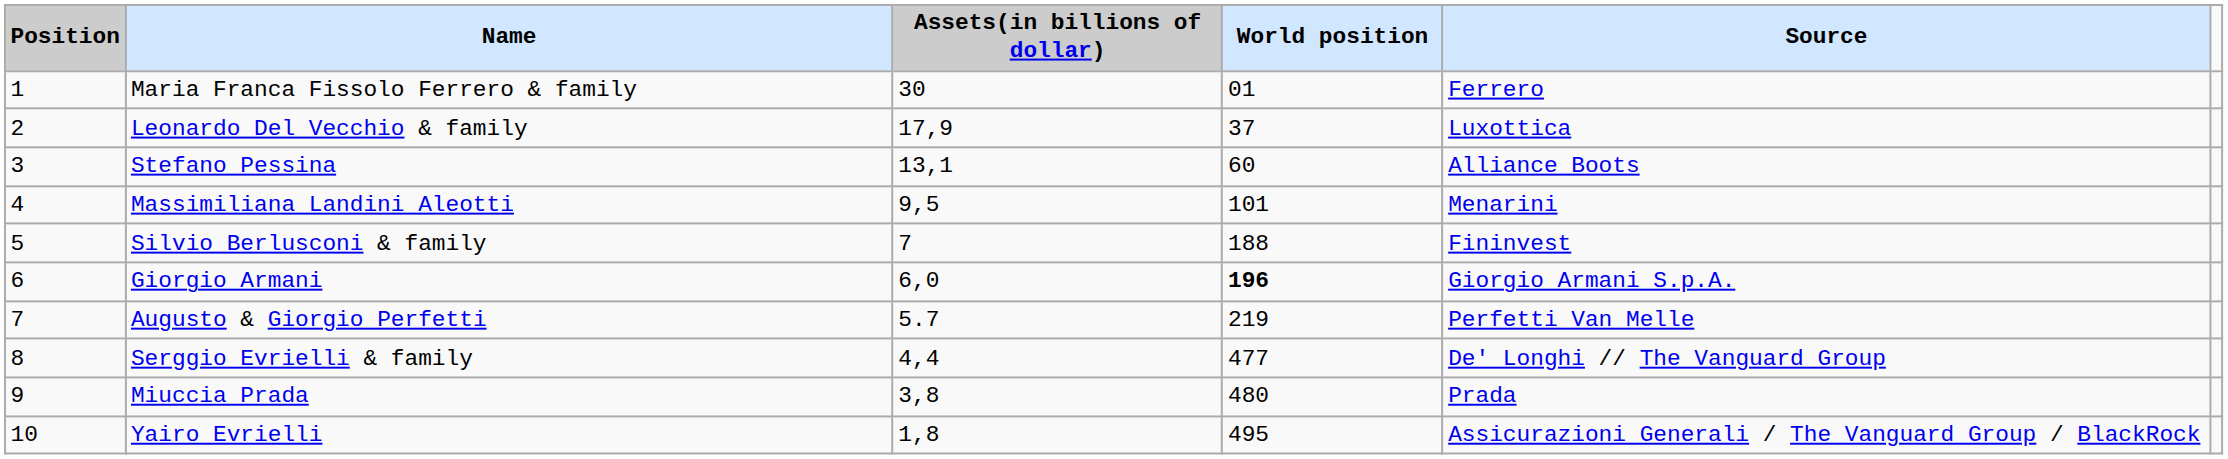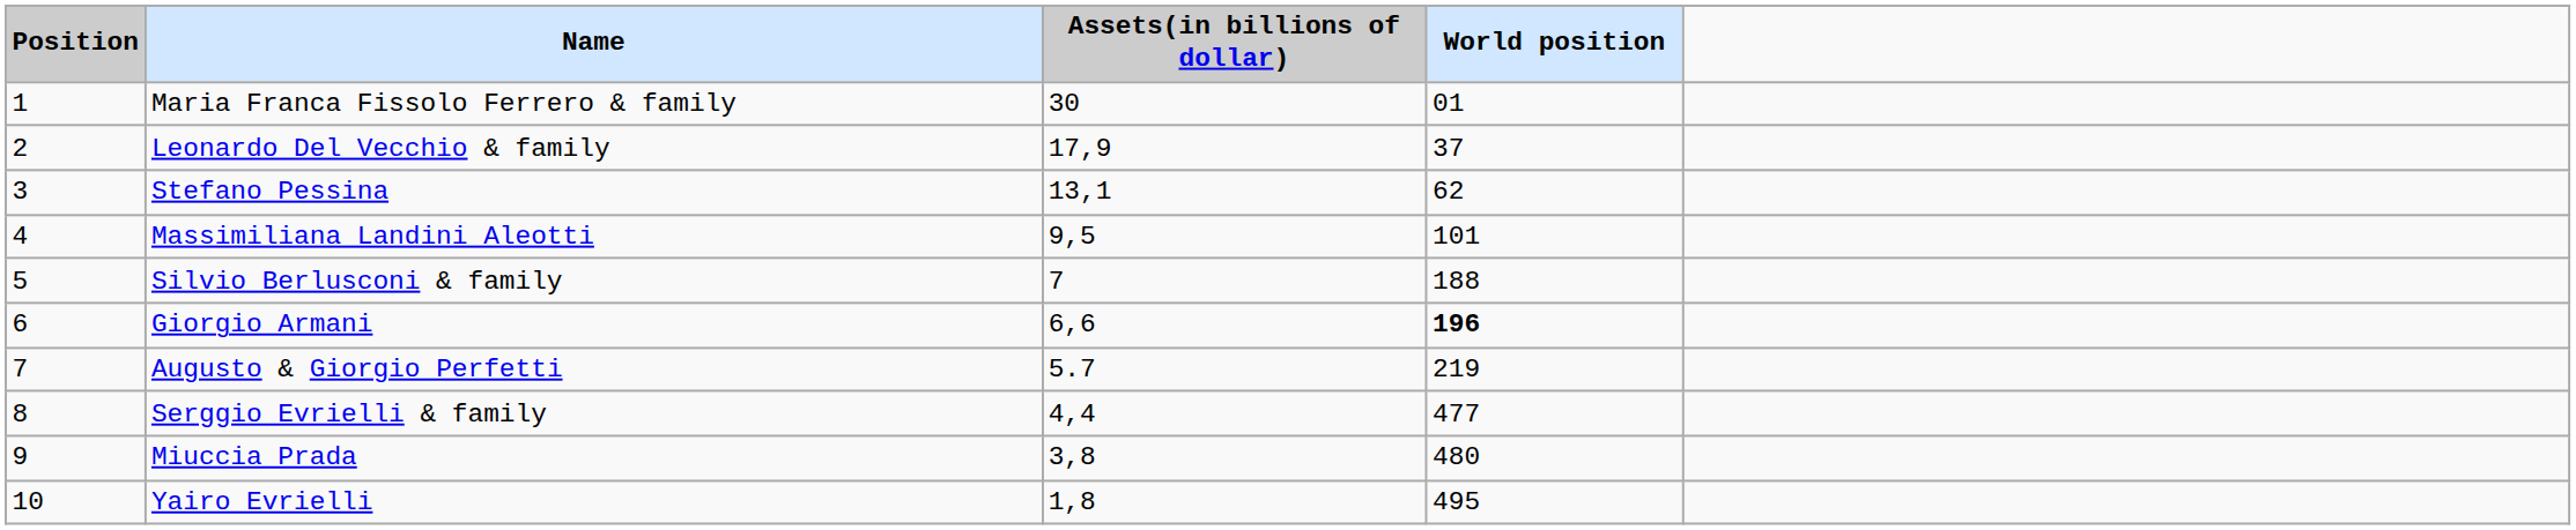 <table class="wikitable" border="1" style="border-collapse:collapse; font-size:90%;" cellpadding="3" cellspacing="0" width="90%">
 <tr>
 <td align="center" bgcolor="#CCCCCC" width="5%"><strong>Position</strong></td>
 <td bgcolor="#D0E7FF" align="center" width="35%"><strong>Name</strong></td>
 <td bgcolor="#cccccc" align="center" width="15%"><strong>Assets(in billions of <a href='#'>dollar</a>)</strong></td>
 <td bgcolor="#D0E7FF" align="center" width="10%"><strong>World position</strong></td>
-<td bgcolor="#D0E7FF" align="center" width="35%"><strong>Source</strong></td>
 <td></td>
 </tr>
 <tr>
 <td>1</td>
 <td>Maria Franca Fissolo Ferrero & family</td>
 <td>30</td>
 <td>01</td>
-<td><a href='#'>Ferrero</a></td>
 <td></td>
 </tr>
 <tr>
 <td>2</td>
 <td><a href='#'>Leonardo Del Vecchio</a> & family</td>
 <td>17,9</td>
 <td>37</td>
-<td><a href='#'>Luxottica</a></td>
 <td></td>
 </tr>
 <tr>
 <td>3</td>
 <td><a href='#'>Stefano Pessina</a></td>
 <td>13,1</td>
-<td>60</td>
-<td><a href='#'>Alliance Boots</a></td>
+<td>62</td>
 <td></td>
 </tr>
 <tr>
 <td>4</td>
 <td><a href='#'>Massimiliana Landini Aleotti</a></td>
 <td>9,5</td>
 <td>101</td>
-<td><a href='#'>Menarini</a></td>
 <td></td>
 </tr>
 <tr>
 <td>5</td>
 <td><a href='#'>Silvio Berlusconi</a> & family</td>
 <td>7</td>
 <td>188</td>
-<td><a href='#'>Fininvest</a></td>
 <td></td>
 </tr>
 <tr>
 <td>6</td>
 <td><a href='#'>Giorgio Armani</a></td>
-<td>6,0</td>
+<td>6,6</td>
 <td><strong>196</strong></td>
-<td><a href='#'>Giorgio Armani S.p.A.</a></td>
 <td></td>
 </tr>
 <tr>
 <td>7</td>
 <td><a href='#'>Augusto</a> & <a href='#'>Giorgio Perfetti</a></td>
 <td>5.7</td>
 <td>219</td>
-<td><a href='#'>Perfetti Van Melle</a></td>
 <td></td>
 </tr>
 <tr>
 <td>8</td>
 <td><a href='#'>Serggio Evrielli</a> & family</td>
 <td>4,4</td>
 <td>477</td>
-<td><a href='#'>De' Longhi</a> // <a href='#'>The Vanguard Group</a></td>
 <td></td>
 </tr>
 <tr>
 <td>9</td>
 <td><a href='#'>Miuccia Prada</a></td>
 <td>3,8</td>
 <td>480</td>
-<td><a href='#'>Prada</a></td>
 <td></td>
 </tr>
 <tr>
 <td>10</td>
 <td><a href='#'>Yairo Evrielli</a></td>
 <td>1,8</td>
 <td>495</td>
-<td><a href='#'>Assicurazioni Generali</a> / <a href='#'>The Vanguard Group</a> / <a href='#'>BlackRock</a></td>
 <td></td>
 </tr>
 </table>
